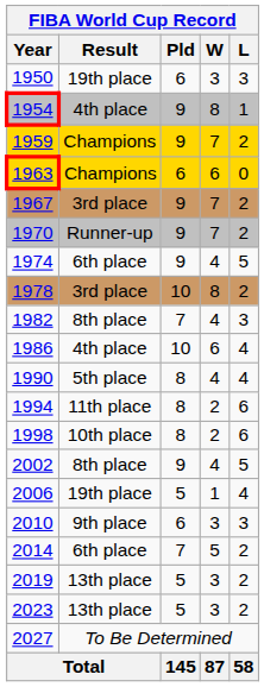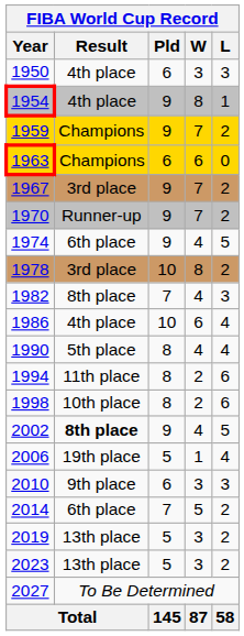 <table class="wikitable" style="text-align: center;font-size:90%;">
 <tr>
 <th colspan=5><a href='#'>FIBA World Cup Record</a></th>
 </tr>
 <tr>
 <th>Year</th>
 <th>Result</th>
 <th>Pld</th>
 <th>W</th>
 <th>L</th>
 </tr>
 <tr>
 <td> <a href='#'>1950</a></td>
-<td>19th place</td>
+<td>4th place</td>
 <td>6</td>
 <td>3</td>
 <td>3</td>
 </tr>
 <tr bgcolor=silver>
 <td style="border: 3px solid red"> <a href='#'>1954</a></td>
 <td>4th place</td>
 <td>9</td>
 <td>8</td>
 <td>1</td>
 </tr>
 <tr bgcolor=gold>
 <td> <a href='#'>1959</a></td>
 <td>Champions</td>
 <td>9</td>
 <td>7</td>
 <td>2</td>
 </tr>
 <tr bgcolor=gold>
 <td style="border: 3px solid red"> <a href='#'>1963</a></td>
 <td>Champions</td>
 <td>6</td>
 <td>6</td>
 <td>0</td>
 </tr>
 <tr bgcolor=cc9966>
 <td> <a href='#'>1967</a></td>
 <td>3rd place</td>
 <td>9</td>
 <td>7</td>
 <td>2</td>
 </tr>
 <tr bgcolor=silver>
 <td> <a href='#'>1970</a></td>
 <td>Runner-up</td>
 <td>9</td>
 <td>7</td>
 <td>2</td>
 </tr>
 <tr>
 <td> <a href='#'>1974</a></td>
 <td>6th place</td>
 <td>9</td>
 <td>4</td>
 <td>5</td>
 </tr>
 <tr bgcolor=cc9966>
 <td> <a href='#'>1978</a></td>
 <td>3rd place</td>
 <td>10</td>
 <td>8</td>
 <td>2</td>
 </tr>
 <tr>
 <td> <a href='#'>1982</a></td>
 <td>8th place</td>
 <td>7</td>
 <td>4</td>
 <td>3</td>
 </tr>
 <tr>
 <td> <a href='#'>1986</a></td>
 <td>4th place</td>
 <td>10</td>
 <td>6</td>
 <td>4</td>
 </tr>
 <tr>
 <td> <a href='#'>1990</a></td>
 <td>5th place</td>
 <td>8</td>
 <td>4</td>
 <td>4</td>
 </tr>
 <tr>
 <td> <a href='#'>1994</a></td>
 <td>11th place</td>
 <td>8</td>
 <td>2</td>
 <td>6</td>
 </tr>
 <tr>
 <td> <a href='#'>1998</a></td>
 <td>10th place</td>
 <td>8</td>
 <td>2</td>
 <td>6</td>
 </tr>
 <tr>
 <td> <a href='#'>2002</a></td>
-<td>8th place</td>
+<td><strong>8th place</strong></td>
 <td>9</td>
 <td>4</td>
 <td>5</td>
 </tr>
 <tr>
 <td> <a href='#'>2006</a></td>
 <td>19th place</td>
 <td>5</td>
 <td>1</td>
 <td>4</td>
 </tr>
 <tr>
 <td> <a href='#'>2010</a></td>
 <td>9th place</td>
 <td>6</td>
 <td>3</td>
 <td>3</td>
 </tr>
 <tr>
 <td> <a href='#'>2014</a></td>
 <td>6th place</td>
 <td>7</td>
 <td>5</td>
 <td>2</td>
 </tr>
 <tr>
 <td> <a href='#'>2019</a></td>
 <td>13th place</td>
 <td>5</td>
 <td>3</td>
 <td>2</td>
 </tr>
 <tr>
 <td> <a href='#'>2023</a></td>
 <td>13th place</td>
 <td>5</td>
 <td>3</td>
 <td>2</td>
 </tr>
 <tr>
 <td> <a href='#'>2027</a></td>
 <td rowspan=1 colspan=4><em>To Be Determined</em></td>
 </tr>
 <tr>
 <th colspan=2>Total</th>
 <th>145</th>
 <th>87</th>
 <th>58</th>
 </tr>
 </table>
